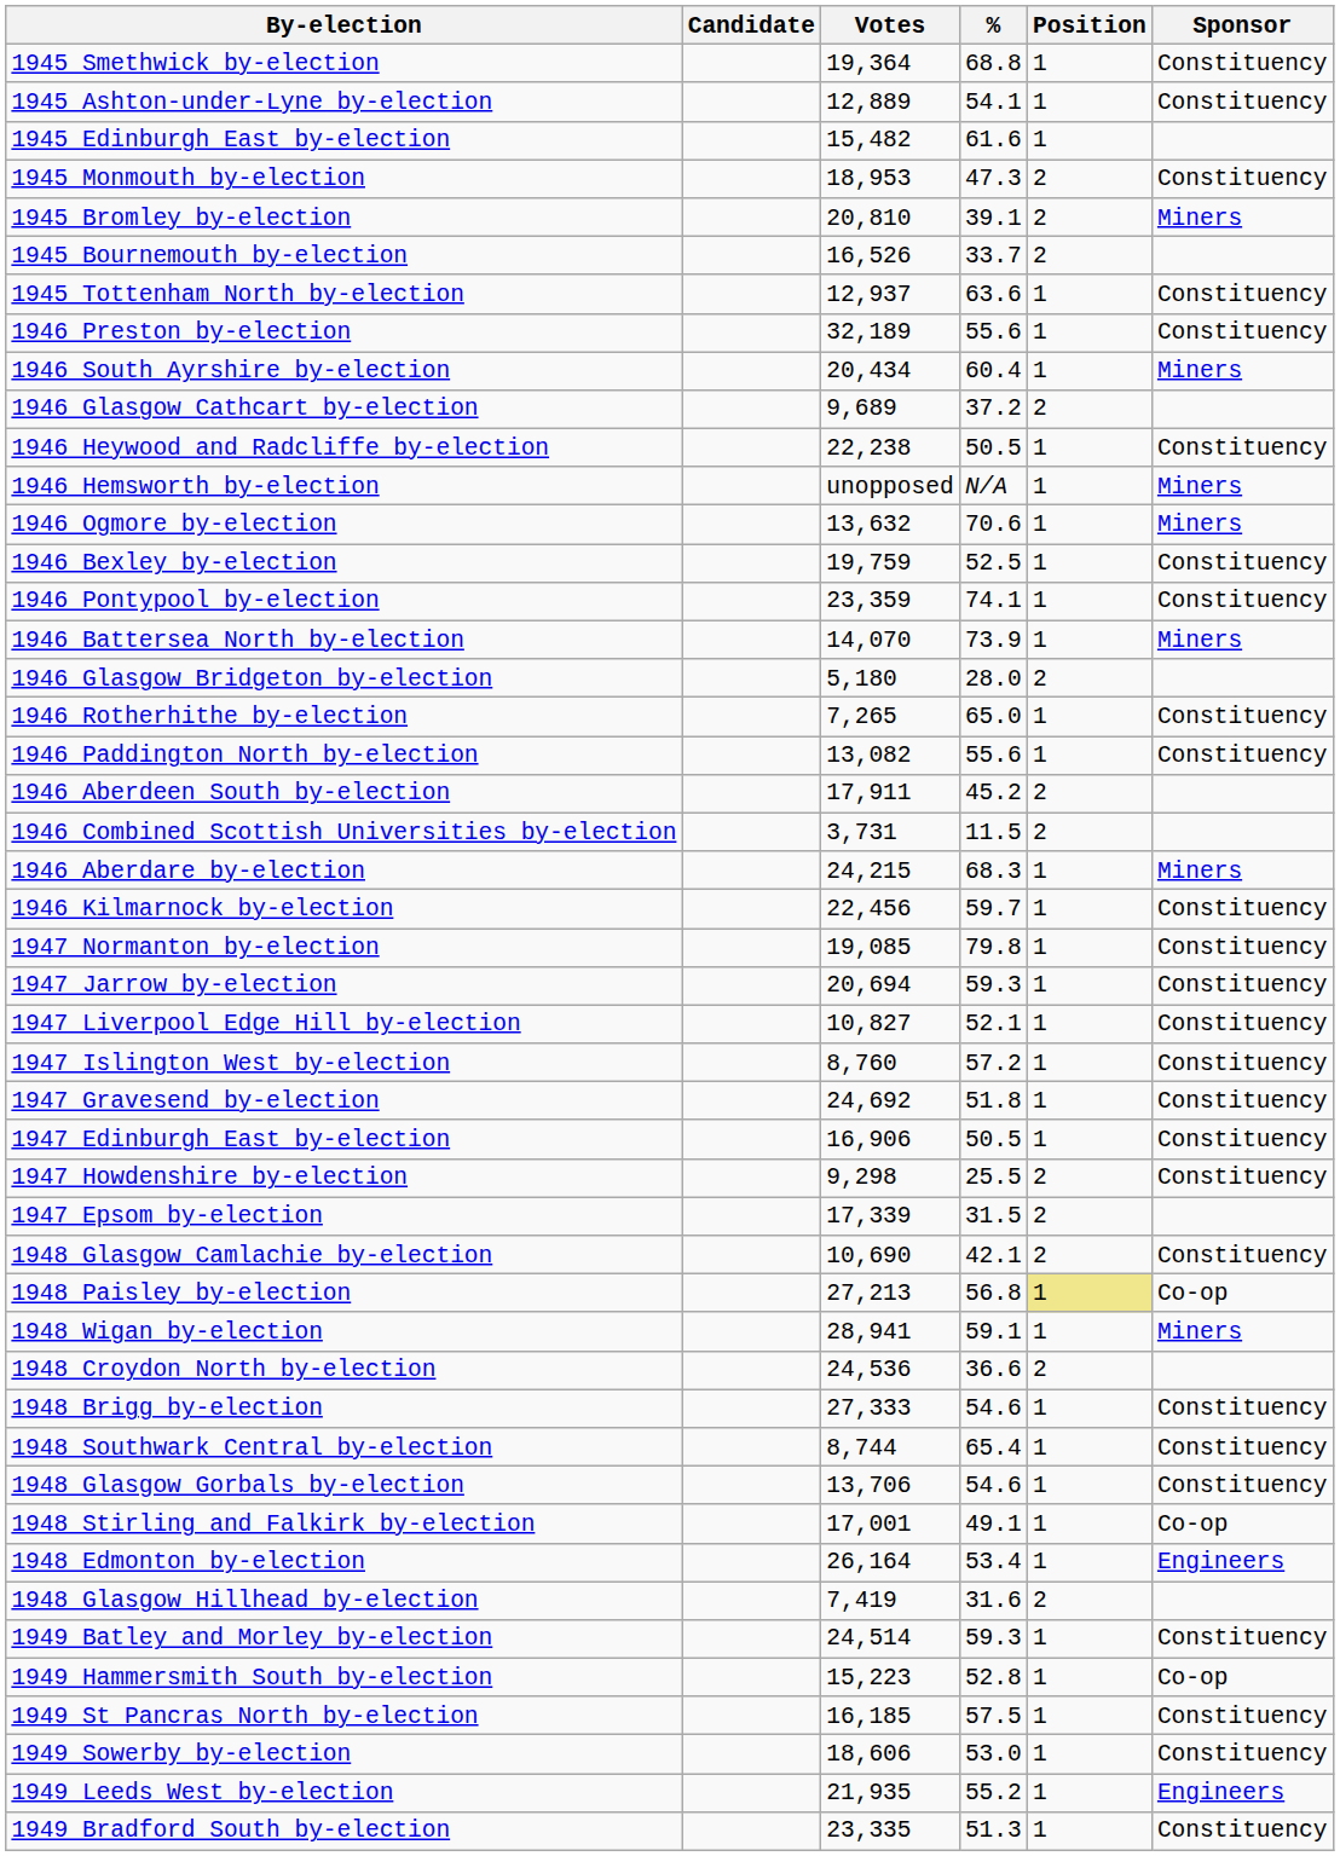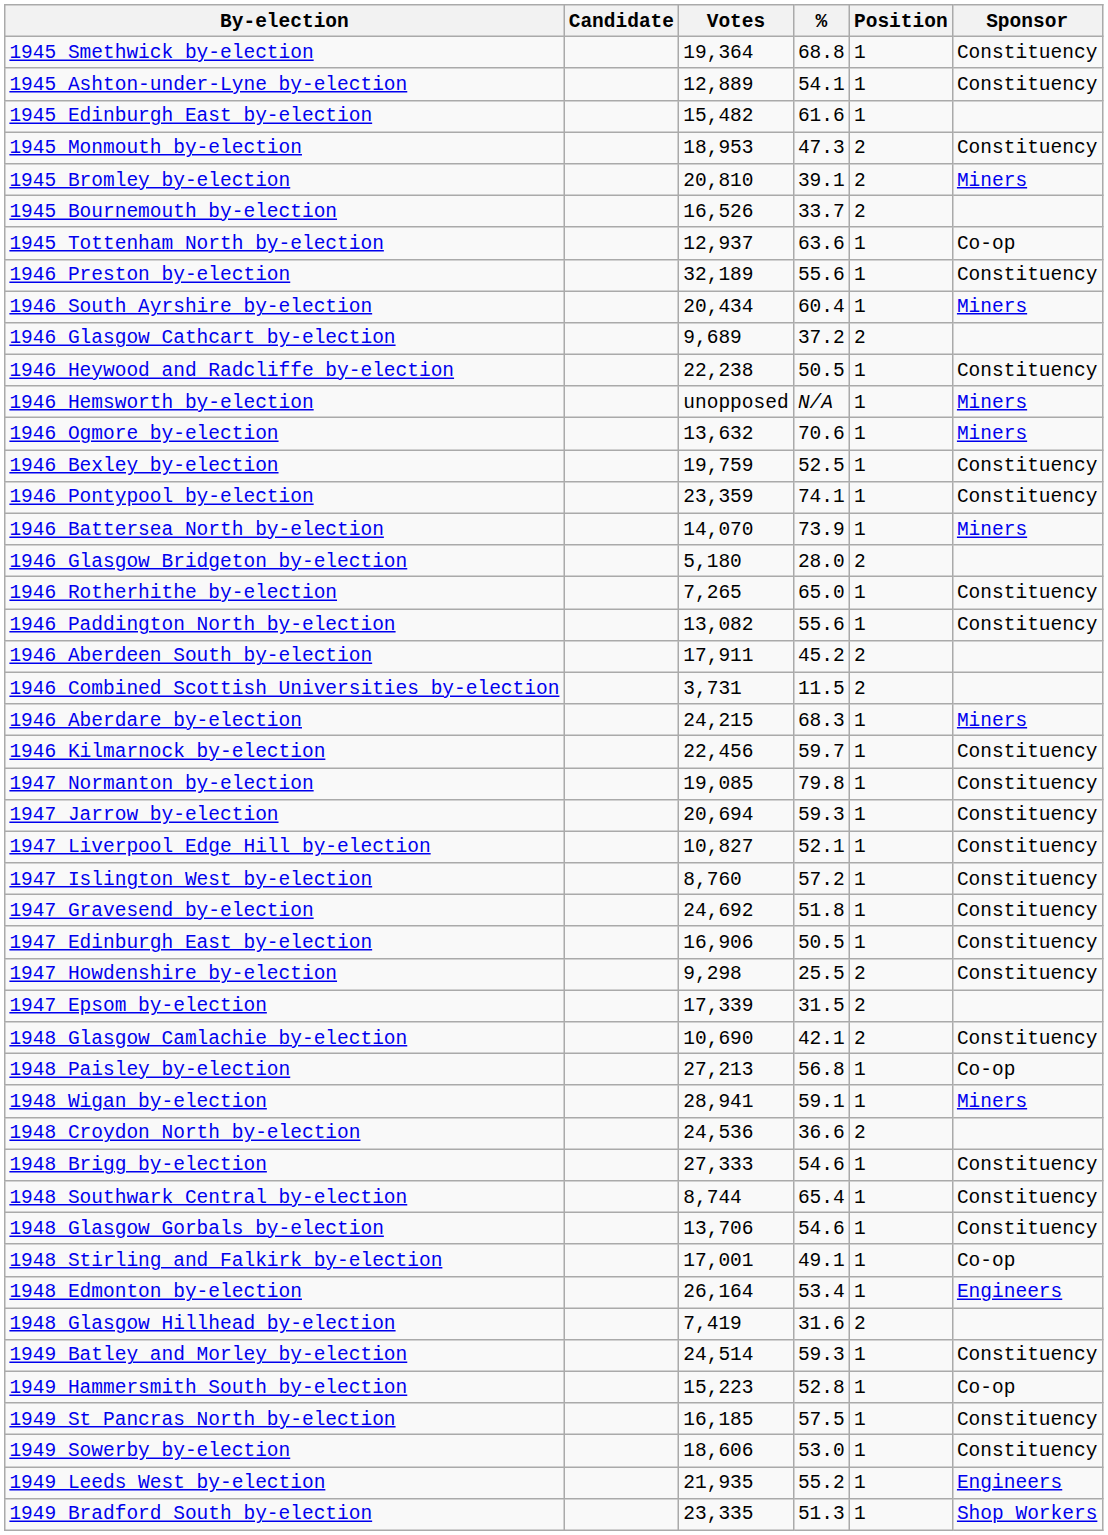 <table class="wikitable sortable">
 <tr>
 <th>By-election</th>
 <th>Candidate</th>
 <th>Votes</th>
 <th>%</th>
 <th>Position</th>
 <th>Sponsor</th>
 </tr>
 <tr>
 <td><a href='#'>1945 Smethwick by-election</a></td>
 <td></td>
 <td>19,364</td>
 <td>68.8</td>
 <td>1</td>
 <td>Constituency</td>
 </tr>
 <tr>
 <td><a href='#'>1945 Ashton-under-Lyne by-election</a></td>
 <td></td>
 <td>12,889</td>
 <td>54.1</td>
 <td>1</td>
 <td>Constituency</td>
 </tr>
 <tr>
 <td><a href='#'>1945 Edinburgh East by-election</a></td>
 <td></td>
 <td>15,482</td>
 <td>61.6</td>
 <td>1</td>
 <td></td>
 </tr>
 <tr>
 <td><a href='#'>1945 Monmouth by-election</a></td>
 <td></td>
 <td>18,953</td>
 <td>47.3</td>
 <td>2</td>
 <td>Constituency</td>
 </tr>
 <tr>
 <td><a href='#'>1945 Bromley by-election</a></td>
 <td></td>
 <td>20,810</td>
 <td>39.1</td>
 <td>2</td>
 <td><a href='#'>Miners</a></td>
 </tr>
 <tr>
 <td><a href='#'>1945 Bournemouth by-election</a></td>
 <td></td>
 <td>16,526</td>
 <td>33.7</td>
 <td>2</td>
 <td></td>
 </tr>
 <tr>
 <td><a href='#'>1945 Tottenham North by-election</a></td>
 <td></td>
 <td>12,937</td>
 <td>63.6</td>
 <td>1</td>
-<td>Constituency</td>
+<td>Co-op</td>
 </tr>
 <tr>
 <td><a href='#'>1946 Preston by-election</a></td>
 <td></td>
 <td>32,189</td>
 <td>55.6</td>
 <td>1</td>
 <td>Constituency</td>
 </tr>
 <tr>
 <td><a href='#'>1946 South Ayrshire by-election</a></td>
 <td></td>
 <td>20,434</td>
 <td>60.4</td>
 <td>1</td>
 <td><a href='#'>Miners</a></td>
 </tr>
 <tr>
 <td><a href='#'>1946 Glasgow Cathcart by-election</a></td>
 <td></td>
 <td>9,689</td>
 <td>37.2</td>
 <td>2</td>
 <td></td>
 </tr>
 <tr>
 <td><a href='#'>1946 Heywood and Radcliffe by-election</a></td>
 <td></td>
 <td>22,238</td>
 <td>50.5</td>
 <td>1</td>
 <td>Constituency</td>
 </tr>
 <tr>
 <td><a href='#'>1946 Hemsworth by-election</a></td>
 <td></td>
 <td>unopposed</td>
 <td><em>N/A</em></td>
 <td>1</td>
 <td><a href='#'>Miners</a></td>
 </tr>
 <tr>
 <td><a href='#'>1946 Ogmore by-election</a></td>
 <td></td>
 <td>13,632</td>
 <td>70.6</td>
 <td>1</td>
 <td><a href='#'>Miners</a></td>
 </tr>
 <tr>
 <td><a href='#'>1946 Bexley by-election</a></td>
 <td></td>
 <td>19,759</td>
 <td>52.5</td>
 <td>1</td>
 <td>Constituency</td>
 </tr>
 <tr>
 <td><a href='#'>1946 Pontypool by-election</a></td>
 <td></td>
 <td>23,359</td>
 <td>74.1</td>
 <td>1</td>
 <td>Constituency</td>
 </tr>
 <tr>
 <td><a href='#'>1946 Battersea North by-election</a></td>
 <td></td>
 <td>14,070</td>
 <td>73.9</td>
 <td>1</td>
 <td><a href='#'>Miners</a></td>
 </tr>
 <tr>
 <td><a href='#'>1946 Glasgow Bridgeton by-election</a></td>
 <td></td>
 <td>5,180</td>
 <td>28.0</td>
 <td>2</td>
 <td></td>
 </tr>
 <tr>
 <td><a href='#'>1946 Rotherhithe by-election</a></td>
 <td></td>
 <td>7,265</td>
 <td>65.0</td>
 <td>1</td>
 <td>Constituency</td>
 </tr>
 <tr>
 <td><a href='#'>1946 Paddington North by-election</a></td>
 <td></td>
 <td>13,082</td>
 <td>55.6</td>
 <td>1</td>
 <td>Constituency</td>
 </tr>
 <tr>
 <td><a href='#'>1946 Aberdeen South by-election</a></td>
 <td></td>
 <td>17,911</td>
 <td>45.2</td>
 <td>2</td>
 <td></td>
 </tr>
 <tr>
 <td><a href='#'>1946 Combined Scottish Universities by-election</a></td>
 <td></td>
 <td>3,731</td>
 <td>11.5</td>
 <td>2</td>
 <td></td>
 </tr>
 <tr>
 <td><a href='#'>1946 Aberdare by-election</a></td>
 <td></td>
 <td>24,215</td>
 <td>68.3</td>
 <td>1</td>
 <td><a href='#'>Miners</a></td>
 </tr>
 <tr>
 <td><a href='#'>1946 Kilmarnock by-election</a></td>
 <td></td>
 <td>22,456</td>
 <td>59.7</td>
 <td>1</td>
 <td>Constituency</td>
 </tr>
 <tr>
 <td><a href='#'>1947 Normanton by-election</a></td>
 <td></td>
 <td>19,085</td>
 <td>79.8</td>
 <td>1</td>
 <td>Constituency</td>
 </tr>
 <tr>
 <td><a href='#'>1947 Jarrow by-election</a></td>
 <td></td>
 <td>20,694</td>
 <td>59.3</td>
 <td>1</td>
 <td>Constituency</td>
 </tr>
 <tr>
 <td><a href='#'>1947 Liverpool Edge Hill by-election</a></td>
 <td></td>
 <td>10,827</td>
 <td>52.1</td>
 <td>1</td>
 <td>Constituency</td>
 </tr>
 <tr>
 <td><a href='#'>1947 Islington West by-election</a></td>
 <td></td>
 <td>8,760</td>
 <td>57.2</td>
 <td>1</td>
 <td>Constituency</td>
 </tr>
 <tr>
 <td><a href='#'>1947 Gravesend by-election</a></td>
 <td></td>
 <td>24,692</td>
 <td>51.8</td>
 <td>1</td>
 <td>Constituency</td>
 </tr>
 <tr>
 <td><a href='#'>1947 Edinburgh East by-election</a></td>
 <td></td>
 <td>16,906</td>
 <td>50.5</td>
 <td>1</td>
 <td>Constituency</td>
 </tr>
 <tr>
 <td><a href='#'>1947 Howdenshire by-election</a></td>
 <td></td>
 <td>9,298</td>
 <td>25.5</td>
 <td>2</td>
 <td>Constituency</td>
 </tr>
 <tr>
 <td><a href='#'>1947 Epsom by-election</a></td>
 <td></td>
 <td>17,339</td>
 <td>31.5</td>
 <td>2</td>
 <td></td>
 </tr>
 <tr>
 <td><a href='#'>1948 Glasgow Camlachie by-election</a></td>
 <td></td>
 <td>10,690</td>
 <td>42.1</td>
 <td>2</td>
 <td>Constituency</td>
 </tr>
 <tr>
 <td><a href='#'>1948 Paisley by-election</a></td>
 <td></td>
 <td>27,213</td>
 <td>56.8</td>
-<td style="background: khaki;">1</td>
+<td>1</td>
 <td>Co-op</td>
 </tr>
 <tr>
 <td><a href='#'>1948 Wigan by-election</a></td>
 <td></td>
 <td>28,941</td>
 <td>59.1</td>
 <td>1</td>
 <td><a href='#'>Miners</a></td>
 </tr>
 <tr>
 <td><a href='#'>1948 Croydon North by-election</a></td>
 <td></td>
 <td>24,536</td>
 <td>36.6</td>
 <td>2</td>
 <td></td>
 </tr>
 <tr>
 <td><a href='#'>1948 Brigg by-election</a></td>
 <td></td>
 <td>27,333</td>
 <td>54.6</td>
 <td>1</td>
 <td>Constituency</td>
 </tr>
 <tr>
 <td><a href='#'>1948 Southwark Central by-election</a></td>
 <td></td>
 <td>8,744</td>
 <td>65.4</td>
 <td>1</td>
 <td>Constituency</td>
 </tr>
 <tr>
 <td><a href='#'>1948 Glasgow Gorbals by-election</a></td>
 <td></td>
 <td>13,706</td>
 <td>54.6</td>
 <td>1</td>
 <td>Constituency</td>
 </tr>
 <tr>
 <td><a href='#'>1948 Stirling and Falkirk by-election</a></td>
 <td></td>
 <td>17,001</td>
 <td>49.1</td>
 <td>1</td>
 <td>Co-op</td>
 </tr>
 <tr>
 <td><a href='#'>1948 Edmonton by-election</a></td>
 <td></td>
 <td>26,164</td>
 <td>53.4</td>
 <td>1</td>
 <td><a href='#'>Engineers</a></td>
 </tr>
 <tr>
 <td><a href='#'>1948 Glasgow Hillhead by-election</a></td>
 <td></td>
 <td>7,419</td>
 <td>31.6</td>
 <td>2</td>
 <td></td>
 </tr>
 <tr>
 <td><a href='#'>1949 Batley and Morley by-election</a></td>
 <td></td>
 <td>24,514</td>
 <td>59.3</td>
 <td>1</td>
 <td>Constituency</td>
 </tr>
 <tr>
 <td><a href='#'>1949 Hammersmith South by-election</a></td>
 <td></td>
 <td>15,223</td>
 <td>52.8</td>
 <td>1</td>
 <td>Co-op</td>
 </tr>
 <tr>
 <td><a href='#'>1949 St Pancras North by-election</a></td>
 <td></td>
 <td>16,185</td>
 <td>57.5</td>
 <td>1</td>
 <td>Constituency</td>
 </tr>
 <tr>
 <td><a href='#'>1949 Sowerby by-election</a></td>
 <td></td>
 <td>18,606</td>
 <td>53.0</td>
 <td>1</td>
 <td>Constituency</td>
 </tr>
 <tr>
 <td><a href='#'>1949 Leeds West by-election</a></td>
 <td></td>
 <td>21,935</td>
 <td>55.2</td>
 <td>1</td>
 <td><a href='#'>Engineers</a></td>
 </tr>
 <tr>
 <td><a href='#'>1949 Bradford South by-election</a></td>
 <td></td>
 <td>23,335</td>
 <td>51.3</td>
 <td>1</td>
-<td>Constituency</td>
+<td><a href='#'>Shop Workers</a></td>
 </tr>
 </table>
